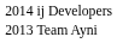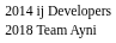 <table>
 <tr>
 <td>2014 </td>
 <td> ij Developers</td>
 <td></td>
 <td></td>
 </tr>
 <tr>
-<td>2013 </td>
+<td>2018 </td>
 <td> Team Ayni</td>
 <td></td>
 <td></td>
 </tr>
 </table>
